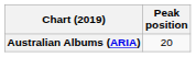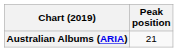 <table class="wikitable plainrowheaders" style="text-align:center">
 <tr>
 <th scope="col">Chart (2019)</th>
 <th scope="col">Peak<br>position</th>
 </tr>
 <tr>
 <th scope="row">Australian Albums (<a href='#'>ARIA</a>)</th>
-<td>20</td>
+<td>21</td>
 </tr>
 </table>
